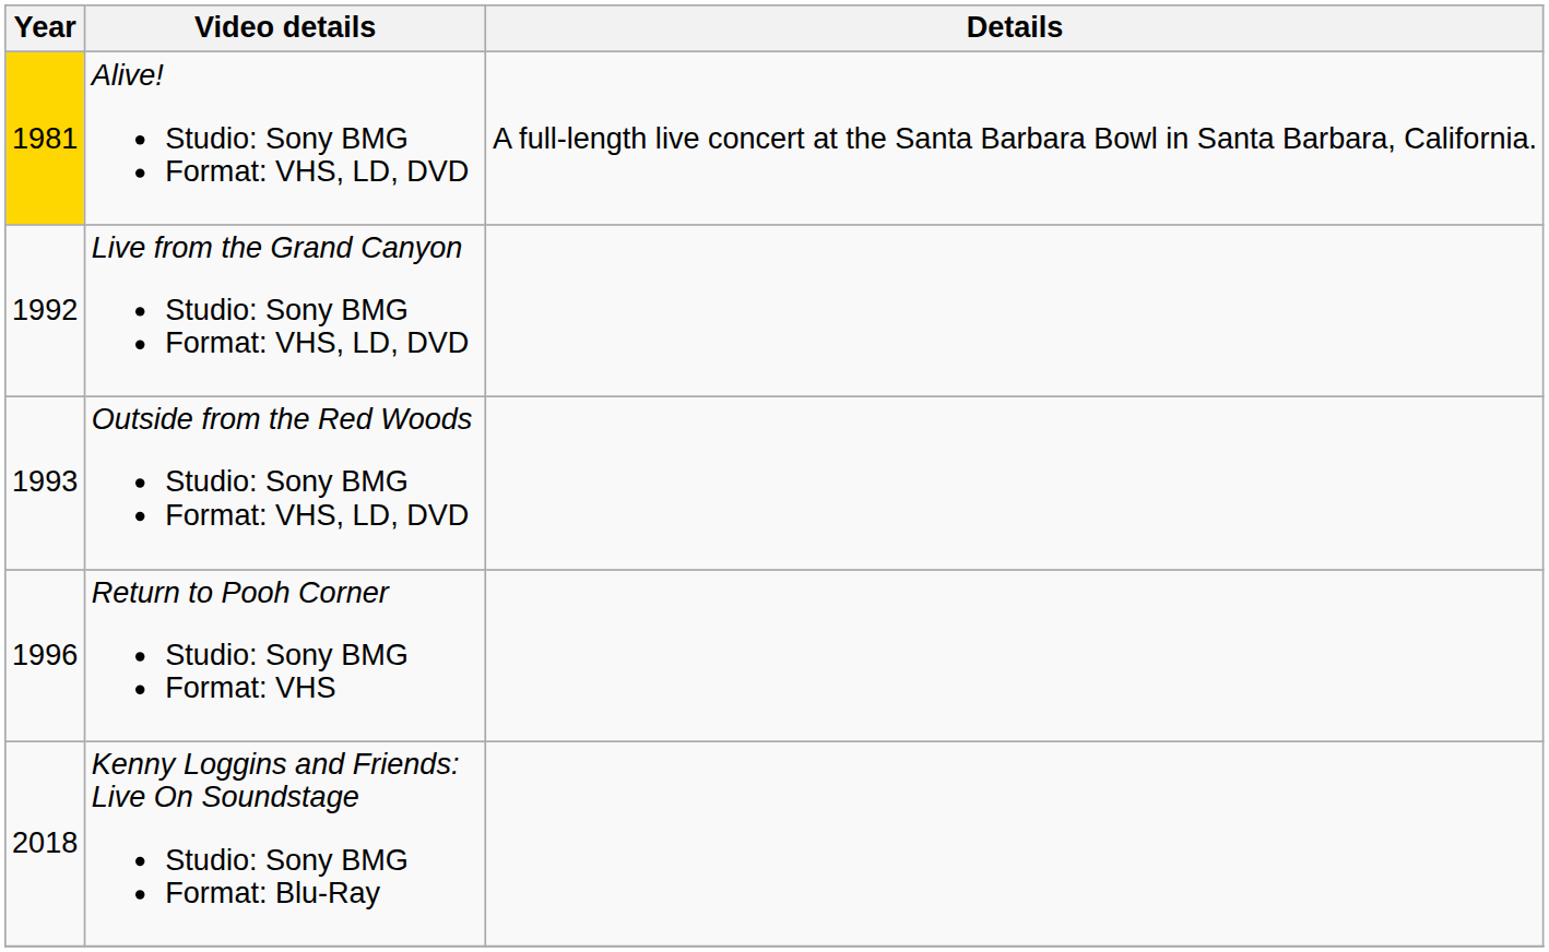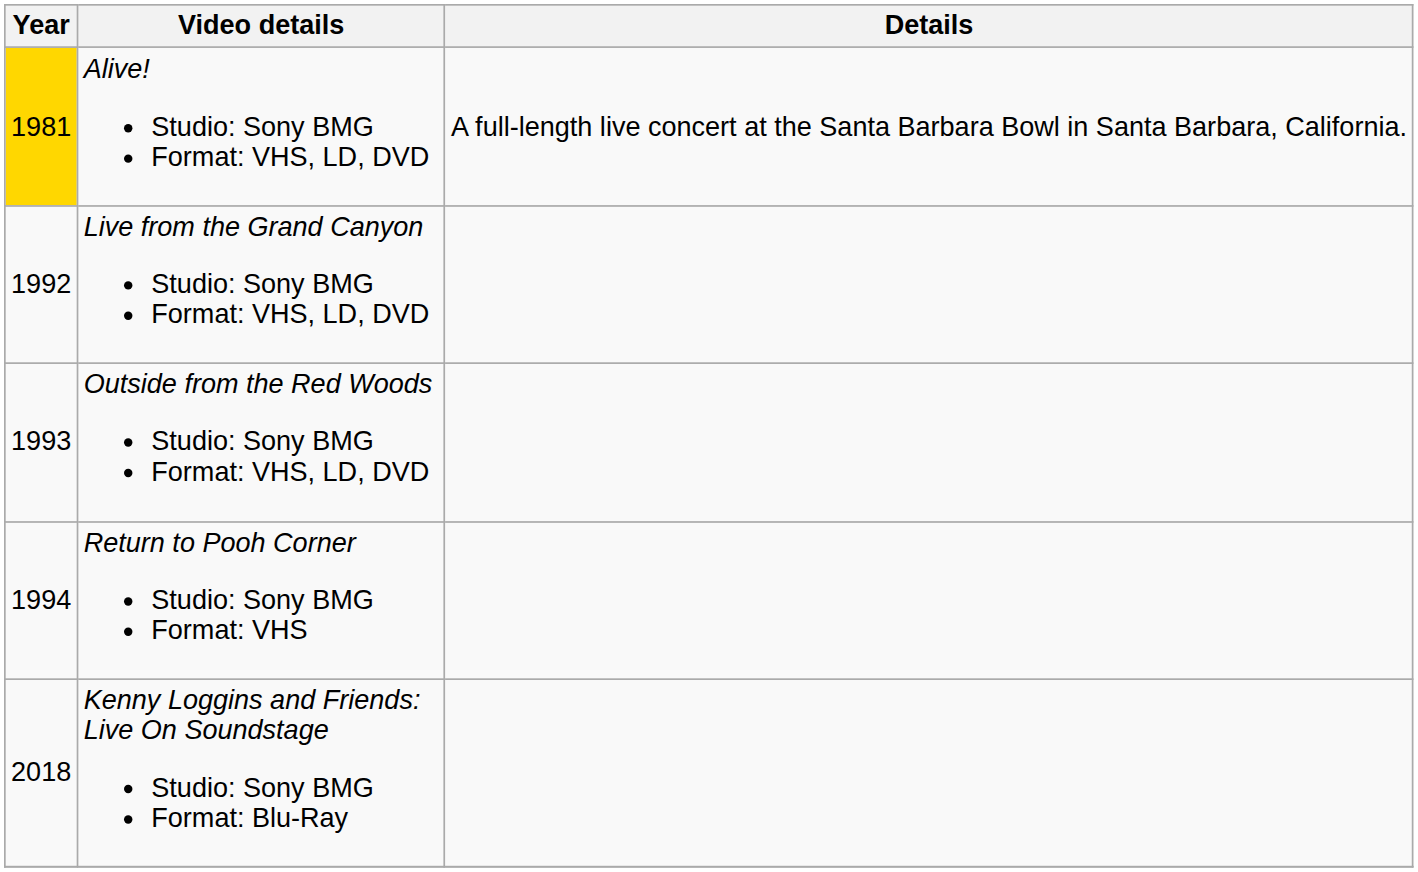 <table class="wikitable">
 <tr>
 <th style="text-align:center;">Year</th>
 <th style="text-align:center; width:210px;">Video details</th>
 <th>Details</th>
 </tr>
 <tr>
 <td style="background: gold;">1981</td>
 <td><em>Alive!</em><br><ul><li>Studio: Sony BMG</li><li>Format: VHS, LD, DVD</li></ul></td>
 <td>A full-length live concert at the Santa Barbara Bowl in Santa Barbara, California.</td>
 </tr>
 <tr>
 <td>1992</td>
 <td><em>Live from the Grand Canyon</em><br><ul><li>Studio: Sony BMG</li><li>Format: VHS, LD, DVD</li></ul></td>
 <td></td>
 </tr>
 <tr>
 <td>1993</td>
 <td><em>Outside from the Red Woods</em><br><ul><li>Studio: Sony BMG</li><li>Format: VHS, LD, DVD</li></ul></td>
 <td></td>
 </tr>
 <tr>
-<td>1996</td>
+<td>1994</td>
 <td><em>Return to Pooh Corner</em><br><ul><li>Studio: Sony BMG</li><li>Format: VHS</li></ul></td>
 <td></td>
 </tr>
 <tr>
 <td>2018</td>
 <td><em>Kenny Loggins and Friends: Live On Soundstage</em><br><ul><li>Studio: Sony BMG</li><li>Format: Blu-Ray</li></ul></td>
 <td></td>
 </tr>
 <tr>
 </tr>
 </table>
